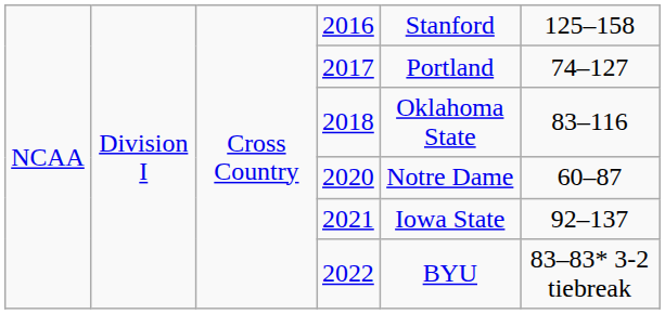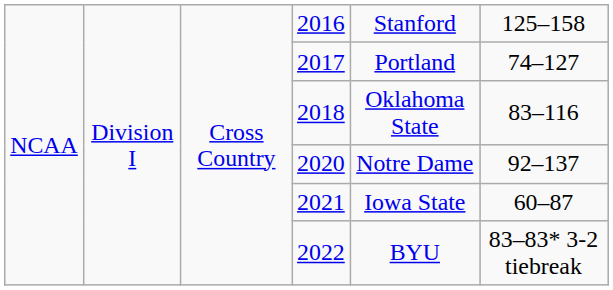 <table class="wikitable" width="65%">
 <tr align="center">
 <td rowspan="6"><a href='#'>NCAA</a></td>
 <td rowspan="6"><a href='#'>Division I</a></td>
 <td rowspan="6"><a href='#'>Cross Country</a></td>
 <td><a href='#'>2016</a></td>
 <td><a href='#'>Stanford</a></td>
 <td>125–158</td>
 </tr>
 <tr align="center">
 <td><a href='#'>2017</a></td>
 <td><a href='#'>Portland</a></td>
 <td>74–127</td>
 </tr>
 <tr align="center">
 <td><a href='#'>2018</a></td>
 <td><a href='#'>Oklahoma State</a></td>
 <td>83–116</td>
 </tr>
 <tr align="center">
 <td><a href='#'>2020</a></td>
 <td><a href='#'>Notre Dame</a></td>
-<td>60–87</td>
+<td>92–137</td>
 </tr>
 <tr align="center">
 <td><a href='#'>2021</a></td>
 <td><a href='#'>Iowa State</a></td>
-<td>92–137</td>
+<td>60–87</td>
 </tr>
 <tr align="center">
 <td><a href='#'>2022</a></td>
 <td><a href='#'>BYU</a></td>
 <td>83–83* 3-2 tiebreak</td>
 </tr>
 </table>
